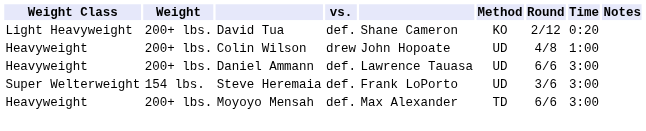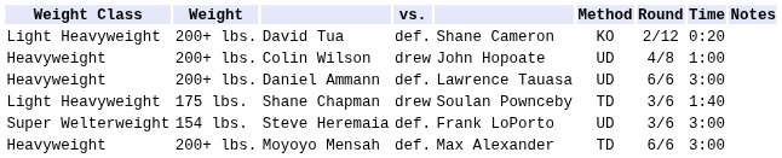 <table class="toccolours" style="font-size: 85%;">
 <tr>
 <th style="background:#e6e8fa; color:#000; text-align:center;">Weight Class</th>
 <th style="background:#e6e8fa; color:#000; text-align:center;">Weight</th>
 <th style="background:#e6e8fa; color:#000; text-align:center;"></th>
 <th style="background:#e6e8fa; color:#000; text-align:center;">vs.</th>
 <th style="background:#e6e8fa; color:#000; text-align:center;"></th>
 <th style="background:#e6e8fa; color:#000; text-align:center;">Method</th>
 <th style="background:#e6e8fa; color:#000; text-align:center;">Round</th>
 <th style="background:#e6e8fa; color:#000; text-align:center;">Time</th>
 <th style="background:#e6e8fa; color:#000; text-align:center;">Notes</th>
 </tr>
 <tr>
 <td>Light Heavyweight</td>
 <td>200+ lbs.</td>
 <td> David Tua</td>
 <td>def.</td>
 <td> Shane Cameron</td>
 <td align=center>KO</td>
 <td align=center>2/12</td>
 <td align=center>0:20</td>
 <td></td>
 </tr>
 <tr>
 <td>Heavyweight</td>
 <td>200+ lbs.</td>
 <td> Colin Wilson</td>
 <td>drew</td>
 <td> John Hopoate</td>
 <td align=center>UD</td>
 <td align=center>4/8</td>
 <td align=center>1:00</td>
 <td></td>
 </tr>
 <tr>
 <td>Heavyweight</td>
 <td>200+ lbs.</td>
 <td> Daniel Ammann</td>
 <td>def.</td>
 <td> Lawrence Tauasa</td>
 <td align=center>UD</td>
 <td align=center>6/6</td>
 <td align=center>3:00</td>
 <td></td>
 </tr>
 <tr>
+<td>Light Heavyweight</td>
+<td>175 lbs.</td>
+<td> Shane Chapman</td>
+<td>drew</td>
+<td> Soulan Pownceby</td>
+<td align=center>TD</td>
+<td align=center>3/6</td>
+<td align=center>1:40</td>
+<td></td>
+</tr>
+<tr>
 <td>Super Welterweight</td>
 <td>154 lbs.</td>
 <td> Steve Heremaia</td>
 <td>def.</td>
 <td> Frank LoPorto</td>
 <td align=center>UD</td>
 <td align=center>3/6</td>
 <td align=center>3:00</td>
 <td></td>
 </tr>
 <tr>
 <td>Heavyweight</td>
 <td>200+ lbs.</td>
 <td> Moyoyo Mensah</td>
 <td>def.</td>
 <td> Max Alexander</td>
 <td align=center>TD</td>
 <td align=center>6/6</td>
 <td align=center>3:00</td>
 <td></td>
 </tr>
 <tr>
 </tr>
 </table>
